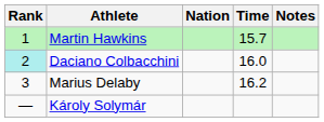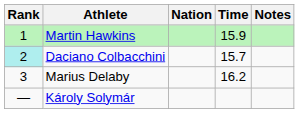 <table class="wikitable sortable" style="text-align:center">
 <tr>
 <th>Rank</th>
 <th>Athlete</th>
 <th>Nation</th>
 <th>Time</th>
 <th>Notes</th>
 </tr>
 <tr bgcolor=bbf3bb>
 <td>1</td>
 <td align=left><a href='#'>Martin Hawkins</a></td>
 <td align=left></td>
-<td>15.7</td>
+<td>15.9</td>
 <td></td>
 </tr>
 <tr>
 <td style="background: paleturquoise;">2</td>
 <td align=left><a href='#'>Daciano Colbacchini</a></td>
 <td align=left></td>
-<td>16.0</td>
+<td>15.7</td>
 <td></td>
 </tr>
 <tr>
 <td>3</td>
 <td align=left>Marius Delaby</td>
 <td align=left></td>
 <td>16.2</td>
 <td></td>
 </tr>
 <tr>
 <td data-sort-value=4>—</td>
 <td align=left><a href='#'>Károly Solymár</a></td>
 <td align=left></td>
 <td></td>
 <td></td>
 </tr>
 </table>
